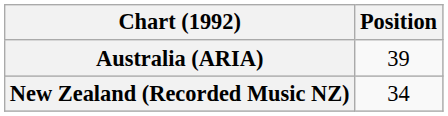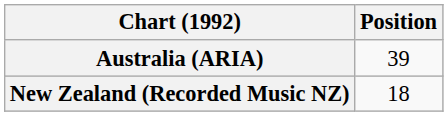 <table class="wikitable plainrowheaders">
 <tr>
 <th>Chart (1992)</th>
 <th>Position</th>
 </tr>
 <tr>
 <th scope="row">Australia (ARIA)</th>
 <td align="center">39</td>
 </tr>
 <tr>
 <th scope="row">New Zealand (Recorded Music NZ)</th>
-<td align="center">34</td>
+<td align="center">18</td>
 </tr>
 </table>
